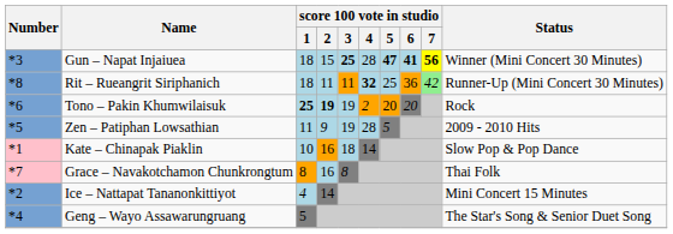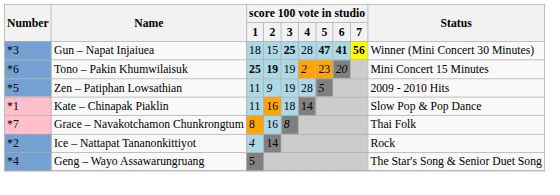 <table class="wikitable">
 <tr>
 <th rowspan=2>Number</th>
 <th rowspan=2>Name</th>
 <th colspan=7>score 100 vote in studio</th>
 <th rowspan=2>Status</th>
 </tr>
 <tr>
 <th>1</th>
 <th>2</th>
 <th>3</th>
 <th>4</th>
 <th>5</th>
 <th>6</th>
 <th>7</th>
 </tr>
 <tr>
 <td style="background:#75A1D2">*3</td>
 <td>Gun – Napat Injaiuea</td>
 <td bgcolor="lightblue">18</td>
 <td bgcolor="lightblue">15</td>
 <td bgcolor="lightblue"><span><strong>25</strong></span></td>
 <td bgcolor="lightblue">28</td>
 <td bgcolor="lightblue"><span><strong>47</strong></span></td>
 <td bgcolor="lightblue"><span><strong>41</strong></span></td>
 <td bgcolor="yellow"><span><strong>56</strong></span></td>
 <td>Winner (Mini Concert 30 Minutes)</td>
 </tr>
 <tr>
-<td style="background:#75A1D2">*8</td>
-<td>Rit – Rueangrit Siriphanich</td>
-<td bgcolor="lightblue">18</td>
-<td bgcolor="lightblue">11</td>
-<td bgcolor="orange">11</td>
-<td bgcolor="lightblue"><span><strong>32</strong></span></td>
-<td bgcolor="lightblue">25</td>
-<td bgcolor="orange">36</td>
-<td bgcolor="lightgreen"><span><em>42</em></span></td>
-<td>Runner-Up (Mini Concert 30 Minutes)</td>
-</tr>
-<tr>
 <td style="background:#75A1D2">*6</td>
 <td>Tono – Pakin Khumwilaisuk</td>
 <td bgcolor="lightblue"><span><strong>25</strong></span></td>
 <td bgcolor="lightblue"><span><strong>19</strong></span></td>
 <td bgcolor="lightblue">19</td>
 <td bgcolor="orange"><span><em>2</em></span></td>
-<td bgcolor="orange">20</td>
+<td bgcolor="orange">23</td>
 <td bgcolor = "gray"><span><em>20</em></span></td>
 <td style="background:#CCCCCC;" colspan=" 1 "></td>
-<td>Rock</td>
+<td>Mini Concert 15 Minutes</td>
 </tr>
 <tr>
 <td style="background:#75A1D2">*5</td>
 <td>Zen – Patiphan Lowsathian</td>
 <td bgcolor="lightblue">11</td>
 <td bgcolor="lightblue"><span><em>9</em></span></td>
 <td bgcolor="lightblue">19</td>
 <td bgcolor="lightblue">28</td>
 <td bgcolor = "gray"><span><em>5</em></span></td>
 <td style="background:#CCCCCC;" colspan=" 2 "></td>
 <td>2009 - 2010 Hits</td>
 </tr>
 <tr>
 <td style="background:pink;">*1</td>
 <td>Kate – Chinapak Piaklin</td>
-<td bgcolor="lightblue">10</td>
+<td bgcolor="lightblue">11</td>
 <td bgcolor="orange">16</td>
 <td bgcolor="lightblue">18</td>
 <td bgcolor = "gray">14</td>
 <td style="background:#CCCCCC;" colspan=" 3 "></td>
 <td>Slow Pop & Pop Dance</td>
 </tr>
 <tr>
 <td style="background:pink;">*7</td>
 <td>Grace – Navakotchamon Chunkrongtum</td>
 <td bgcolor="orange">8</td>
 <td bgcolor="lightblue">16</td>
 <td bgcolor = "gray"><span><em>8</em></span></td>
 <td style="background:#CCCCCC;" colspan=" 4 "></td>
 <td>Thai Folk</td>
 </tr>
 <tr>
 <td style="background:#75A1D2">*2</td>
 <td>Ice – Nattapat Tananonkittiyot</td>
 <td bgcolor="lightblue"><span><em>4</em></span></td>
 <td bgcolor = "gray">14</td>
 <td style="background:#CCCCCC;" colspan=" 5 "></td>
-<td>Mini Concert 15 Minutes</td>
+<td>Rock</td>
 </tr>
 <tr>
 <td style="background:#75A1D2">*4</td>
 <td>Geng – Wayo Assawarungruang</td>
 <td bgcolor = "gray">5</td>
 <td style="background:#CCCCCC;" colspan=" 6 "></td>
 <td>The Star's Song & Senior Duet Song</td>
 </tr>
 <tr>
 </tr>
 </table>
